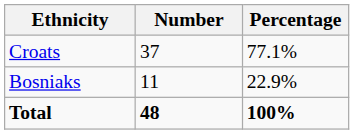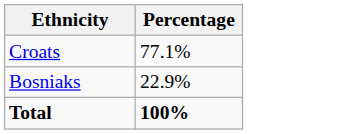 <table class="wikitable">
 <tr>
 <th width="100px">Ethnicity</th>
-<th width="80px">Number</th>
 <th width="80px">Percentage</th>
 </tr>
 <tr>
 <td><a href='#'>Croats</a></td>
-<td>37</td>
 <td>77.1%</td>
 </tr>
 <tr>
 <td><a href='#'>Bosniaks</a></td>
-<td>11</td>
 <td>22.9%</td>
 </tr>
 <tr>
 <td><strong>Total</strong></td>
-<td><strong>48</strong></td>
 <td><strong>100%</strong></td>
 </tr>
 </table>
